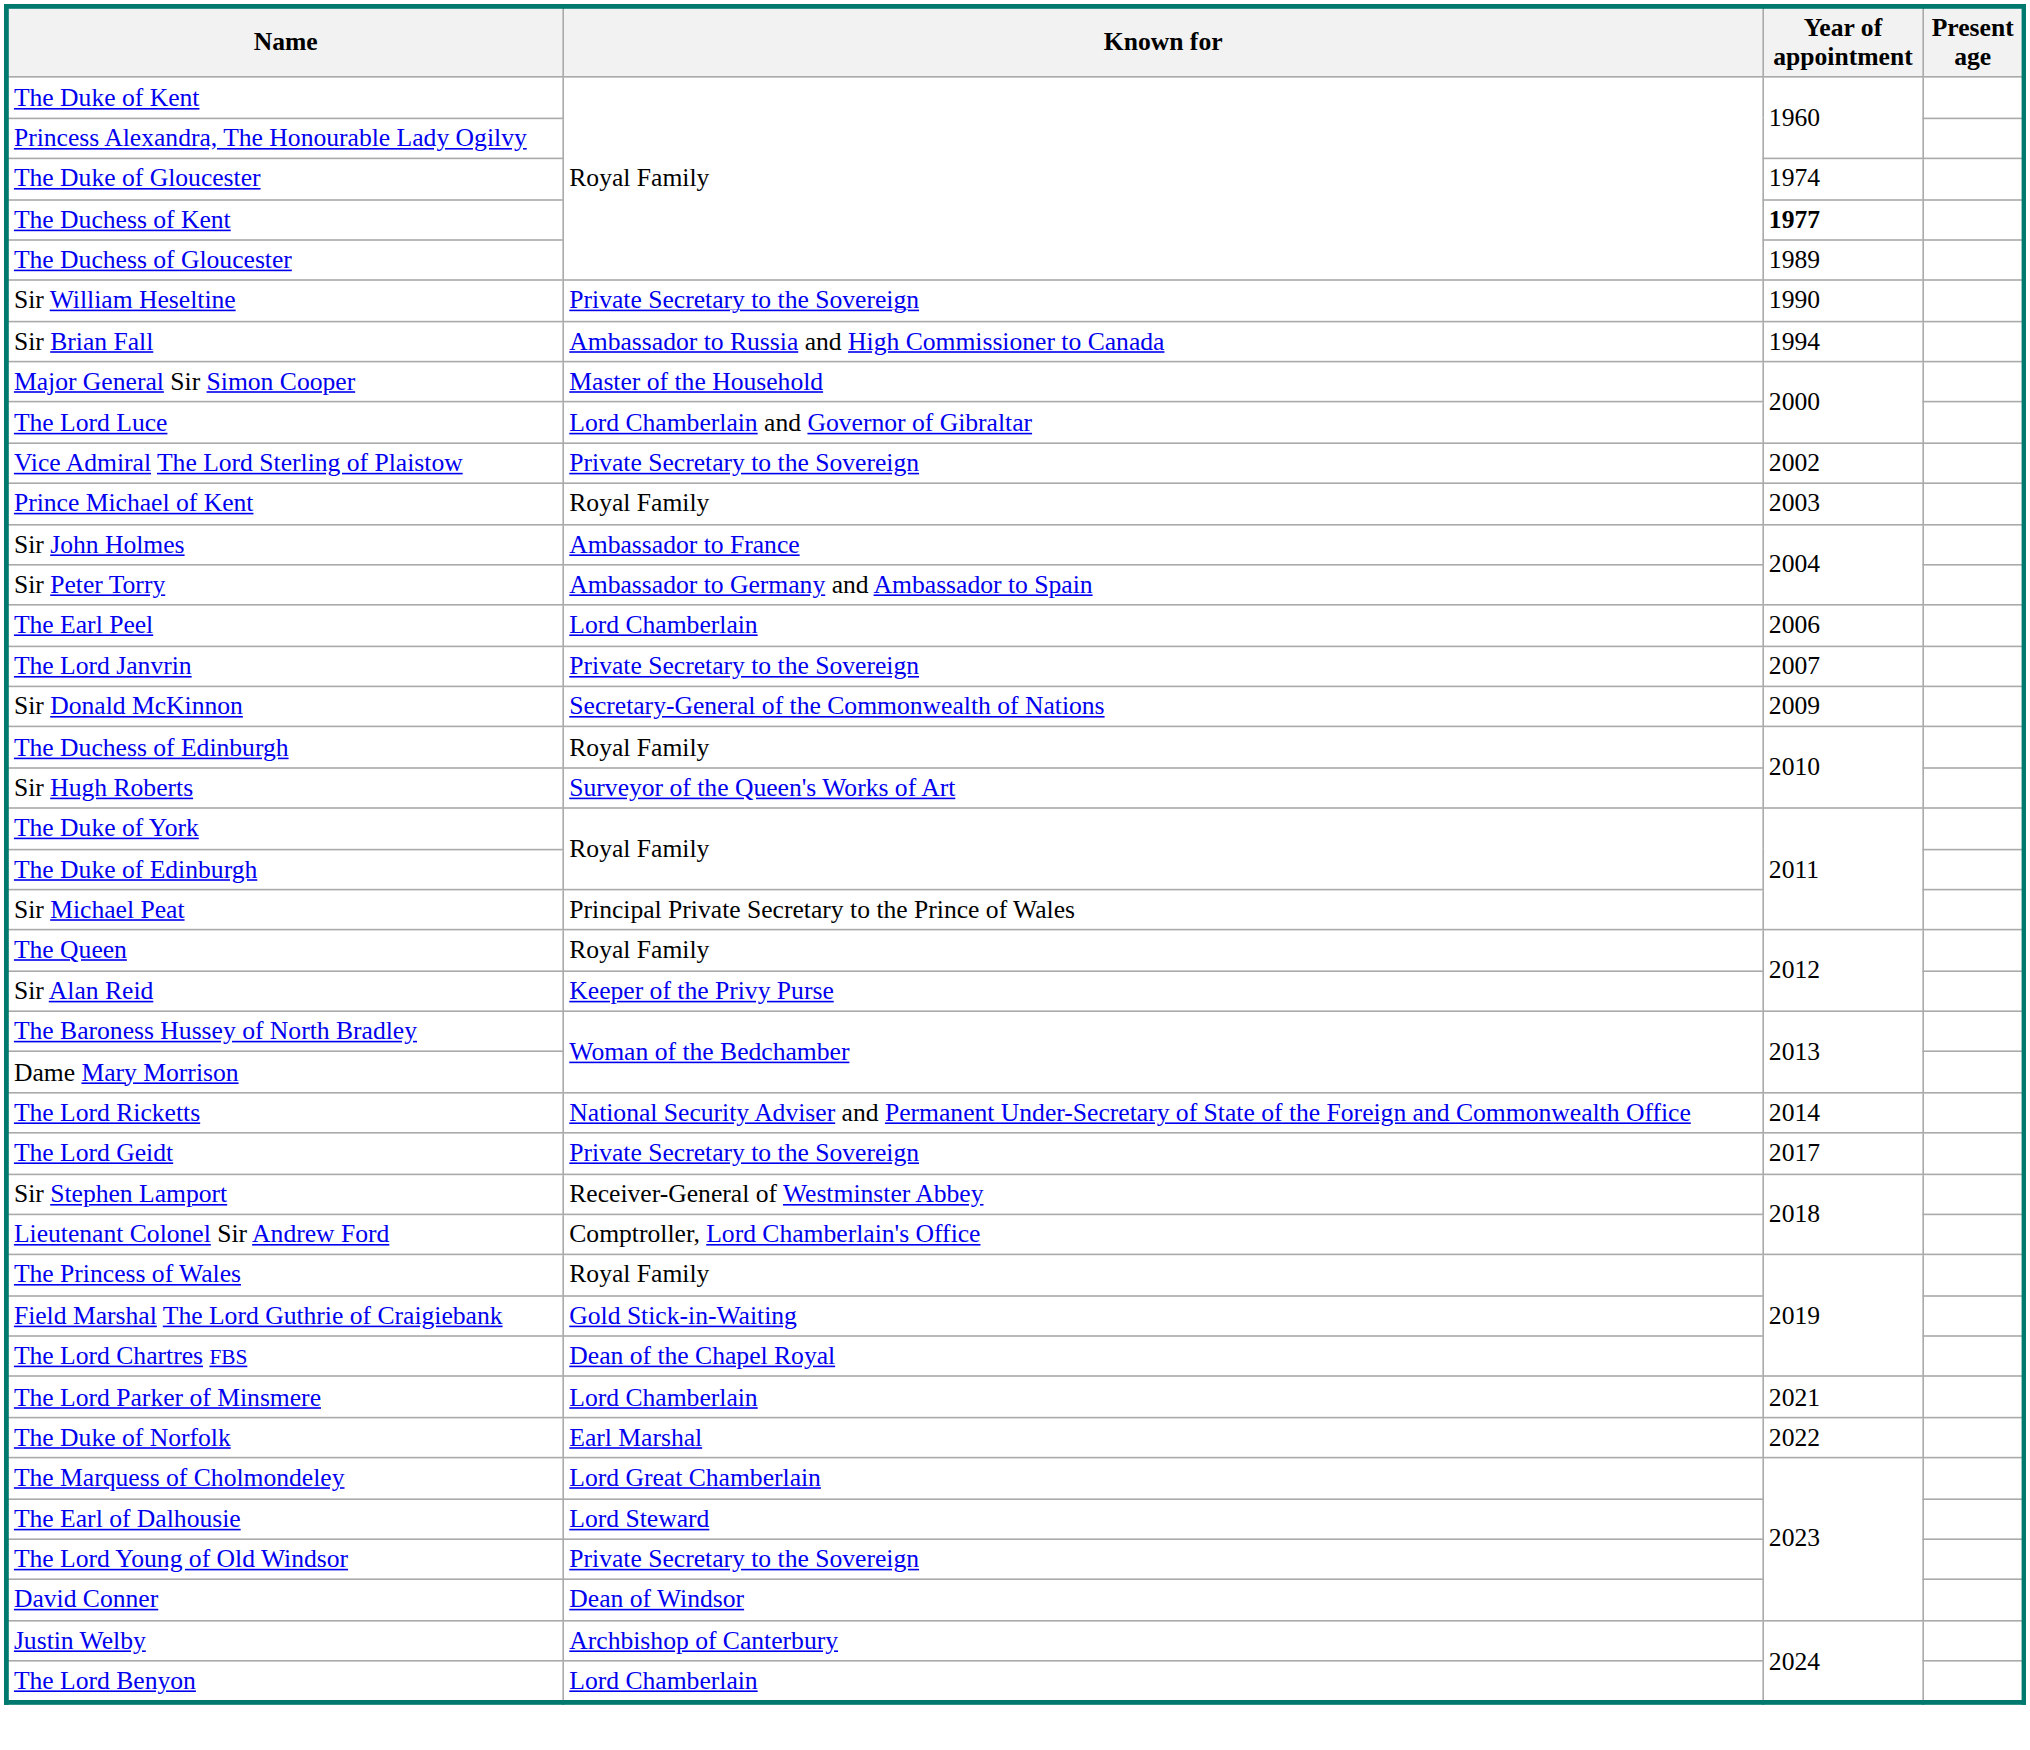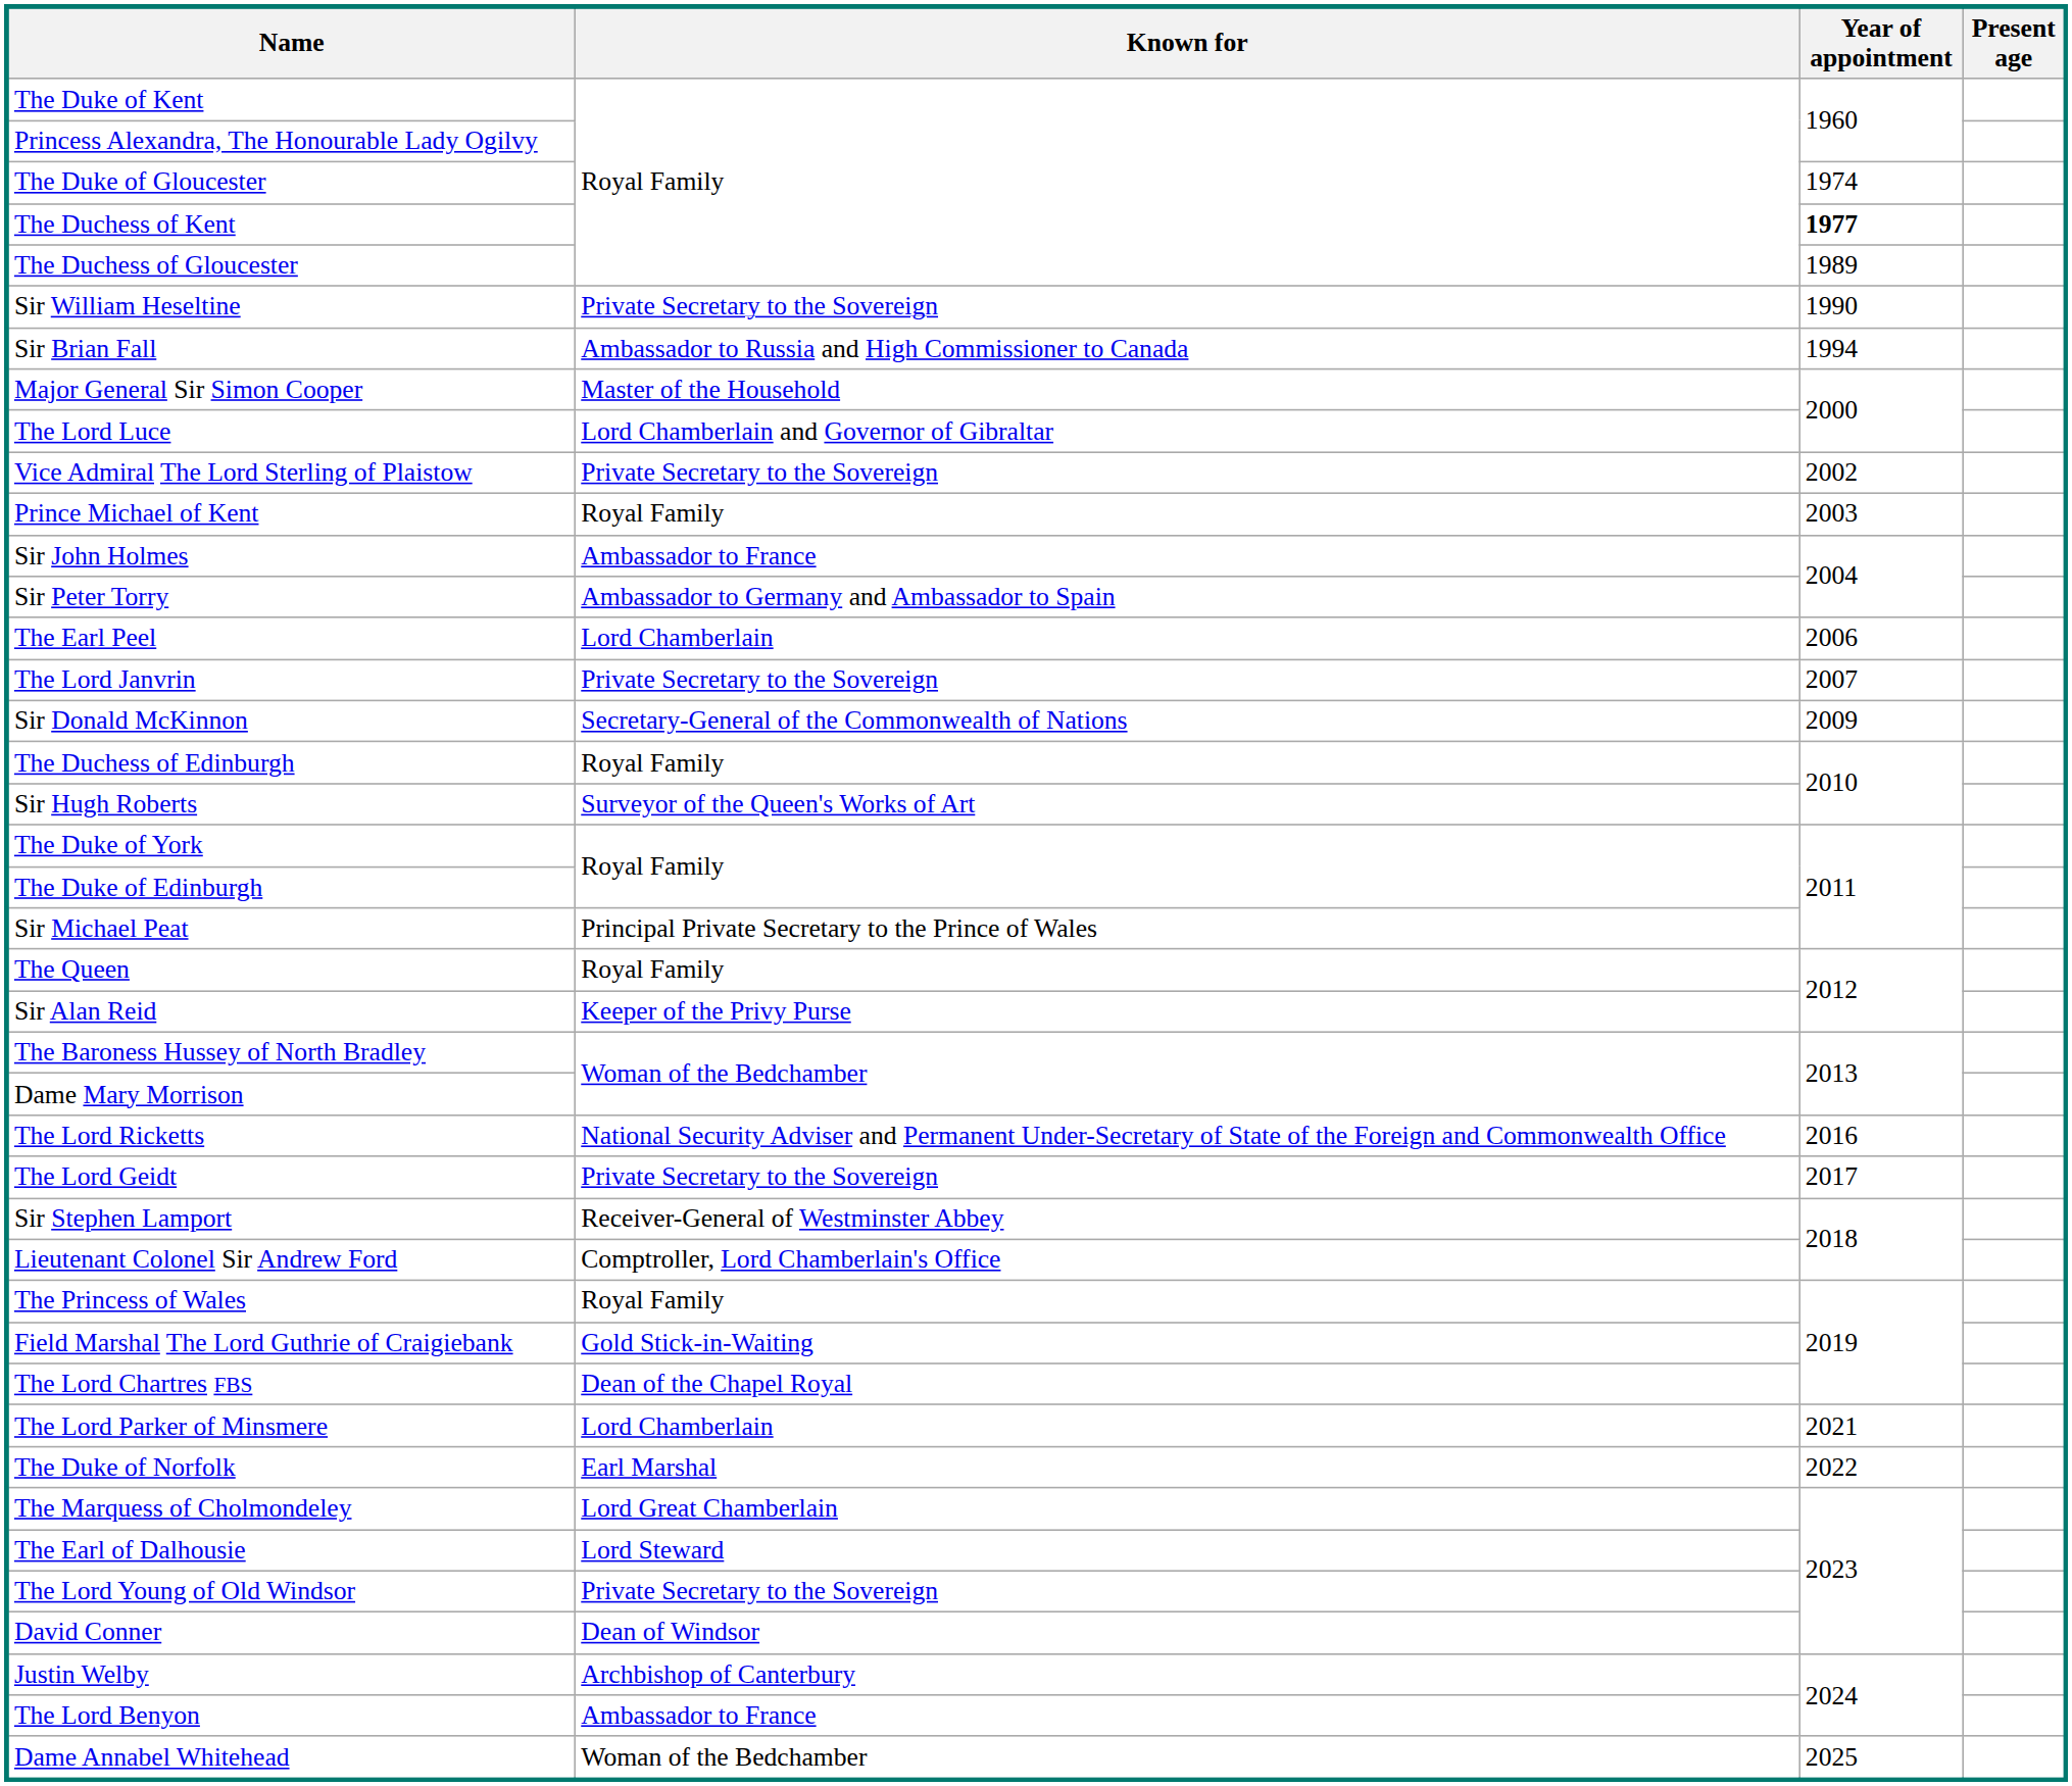 <table class="wikitable sortable" style="width:100%; background:white; border:#01796f solid;">
 <tr>
 <th>Name</th>
 <th>Known for</th>
 <th><strong>Year of</strong><br><strong>appointment</strong></th>
 <th><strong>Present</strong><br><strong>age</strong></th>
 </tr>
 <tr>
 <td><a href='#'>The Duke of Kent</a> </td>
 <td rowspan="5">Royal Family</td>
 <td rowspan="2">1960</td>
 <td></td>
 </tr>
 <tr>
 <td><a href='#'>Princess Alexandra, The Honourable Lady Ogilvy</a> </td>
 <td></td>
 </tr>
 <tr>
 <td><a href='#'>The Duke of Gloucester</a> </td>
 <td>1974</td>
 <td></td>
 </tr>
 <tr>
 <td><a href='#'>The Duchess of Kent</a> </td>
 <td><strong>1977</strong></td>
 <td></td>
 </tr>
 <tr>
 <td><a href='#'>The Duchess of Gloucester</a> </td>
 <td>1989</td>
 <td></td>
 </tr>
 <tr>
 <td>Sir <a href='#'>William Heseltine</a> </td>
 <td><a href='#'>Private Secretary to the Sovereign</a></td>
 <td>1990</td>
 <td></td>
 </tr>
 <tr>
 <td>Sir <a href='#'>Brian Fall</a> </td>
 <td><a href='#'>Ambassador to Russia</a> and <a href='#'>High Commissioner to Canada</a></td>
 <td>1994</td>
 <td></td>
 </tr>
 <tr>
 <td><a href='#'>Major General</a> Sir <a href='#'>Simon Cooper</a> </td>
 <td><a href='#'>Master of the Household</a></td>
 <td rowspan="2">2000</td>
 <td></td>
 </tr>
 <tr>
 <td><a href='#'>The Lord Luce</a> </td>
 <td><a href='#'>Lord Chamberlain</a> and <a href='#'>Governor of Gibraltar</a></td>
 <td></td>
 </tr>
 <tr>
 <td><a href='#'>Vice Admiral</a> <a href='#'>The Lord Sterling of Plaistow</a> </td>
 <td><a href='#'>Private Secretary to the Sovereign</a></td>
 <td>2002</td>
 <td></td>
 </tr>
 <tr>
 <td><a href='#'>Prince Michael of Kent</a> </td>
 <td>Royal Family</td>
 <td>2003</td>
 <td></td>
 </tr>
 <tr>
 <td>Sir <a href='#'>John Holmes</a> </td>
 <td><a href='#'>Ambassador to France</a></td>
 <td rowspan="2">2004</td>
 <td></td>
 </tr>
 <tr>
 <td>Sir <a href='#'>Peter Torry</a> </td>
 <td><a href='#'>Ambassador to Germany</a> and <a href='#'>Ambassador to Spain</a></td>
 <td></td>
 </tr>
 <tr>
 <td><a href='#'>The Earl Peel</a> </td>
 <td><a href='#'>Lord Chamberlain</a></td>
 <td>2006</td>
 <td></td>
 </tr>
 <tr>
 <td><a href='#'>The Lord Janvrin</a> </td>
 <td><a href='#'>Private Secretary to the Sovereign</a></td>
 <td>2007</td>
 <td></td>
 </tr>
 <tr>
 <td>Sir <a href='#'>Donald McKinnon</a> </td>
 <td><a href='#'>Secretary-General of the Commonwealth of Nations</a></td>
 <td>2009</td>
 <td></td>
 </tr>
 <tr>
 <td><a href='#'>The Duchess of Edinburgh</a> </td>
 <td>Royal Family</td>
 <td rowspan="2">2010</td>
 <td></td>
 </tr>
 <tr>
 <td>Sir <a href='#'>Hugh Roberts</a> </td>
 <td><a href='#'>Surveyor of the Queen's Works of Art</a></td>
 <td></td>
 </tr>
 <tr>
 <td><a href='#'>The Duke of York</a> </td>
 <td rowspan="2">Royal Family</td>
 <td rowspan="3">2011</td>
 <td></td>
 </tr>
 <tr>
 <td><a href='#'>The Duke of Edinburgh</a> </td>
 <td></td>
 </tr>
 <tr>
 <td>Sir <a href='#'>Michael Peat</a> </td>
 <td>Principal Private Secretary to the Prince of Wales</td>
 <td></td>
 </tr>
 <tr>
 <td><a href='#'>The Queen</a> </td>
 <td>Royal Family</td>
 <td rowspan="2">2012</td>
 <td></td>
 </tr>
 <tr>
 <td>Sir <a href='#'>Alan Reid</a> </td>
 <td><a href='#'>Keeper of the Privy Purse</a></td>
 <td></td>
 </tr>
 <tr>
 <td><a href='#'>The Baroness Hussey of North Bradley</a> </td>
 <td rowspan="2"><a href='#'>Woman of the Bedchamber</a></td>
 <td rowspan="2">2013</td>
 <td></td>
 </tr>
 <tr>
 <td>Dame <a href='#'>Mary Morrison</a> </td>
 <td></td>
 </tr>
 <tr>
 <td><a href='#'>The Lord Ricketts</a> </td>
 <td><a href='#'>National Security Adviser</a> and <a href='#'>Permanent Under-Secretary of State of the Foreign and Commonwealth Office</a></td>
-<td>2014</td>
+<td>2016</td>
 <td></td>
 </tr>
 <tr>
 <td><a href='#'>The Lord Geidt</a> </td>
 <td><a href='#'>Private Secretary to the Sovereign</a></td>
 <td>2017</td>
 <td></td>
 </tr>
 <tr>
 <td>Sir <a href='#'>Stephen Lamport</a> </td>
 <td>Receiver-General of <a href='#'>Westminster Abbey</a></td>
 <td rowspan="2">2018</td>
 <td></td>
 </tr>
 <tr>
 <td><a href='#'>Lieutenant Colonel</a> Sir <a href='#'>Andrew Ford</a> </td>
 <td>Comptroller, <a href='#'>Lord Chamberlain's Office</a></td>
 <td></td>
 </tr>
 <tr>
 <td><a href='#'>The Princess of Wales</a> </td>
 <td>Royal Family</td>
 <td rowspan="3">2019</td>
 <td></td>
 </tr>
 <tr>
 <td><a href='#'>Field Marshal</a> <a href='#'>The Lord Guthrie of Craigiebank</a> </td>
 <td><a href='#'>Gold Stick-in-Waiting</a></td>
 <td></td>
 </tr>
 <tr>
 <td><a href='#'>The Lord Chartres</a> <a href='#'><small>FBS</small></a></td>
 <td><a href='#'>Dean of the Chapel Royal</a></td>
 <td></td>
 </tr>
 <tr>
 <td><a href='#'>The Lord Parker of Minsmere</a> </td>
 <td><a href='#'>Lord Chamberlain</a></td>
 <td>2021</td>
 <td></td>
 </tr>
 <tr>
 <td><a href='#'>The Duke of Norfolk</a> </td>
 <td><a href='#'>Earl Marshal</a></td>
 <td>2022</td>
 <td></td>
 </tr>
 <tr>
 <td><a href='#'>The Marquess of Cholmondeley</a> </td>
 <td><a href='#'>Lord Great Chamberlain</a></td>
 <td rowspan="4">2023</td>
 <td></td>
 </tr>
 <tr>
 <td><a href='#'>The Earl of Dalhousie</a> </td>
 <td><a href='#'>Lord Steward</a></td>
 <td></td>
 </tr>
 <tr>
 <td><a href='#'>The Lord Young of Old Windsor</a> </td>
 <td><a href='#'>Private Secretary to the Sovereign</a></td>
 <td></td>
 </tr>
 <tr>
 <td><a href='#'>David Conner</a> </td>
 <td><a href='#'>Dean of Windsor</a></td>
 <td></td>
 </tr>
 <tr>
 <td><a href='#'>Justin Welby</a> </td>
 <td><a href='#'>Archbishop of Canterbury</a></td>
 <td rowspan="2">2024</td>
 <td></td>
 </tr>
 <tr>
 <td><a href='#'>The Lord Benyon</a> </td>
-<td><a href='#'>Lord Chamberlain</a></td>
+<td><a href='#'>Ambassador to France</a></td>
+<td></td>
+</tr>
+<tr>
+<td><a href='#'>Dame Annabel Whitehead</a> </td>
+<td>Woman of the Bedchamber</td>
+<td>2025</td>
 <td></td>
 </tr>
 </table>
